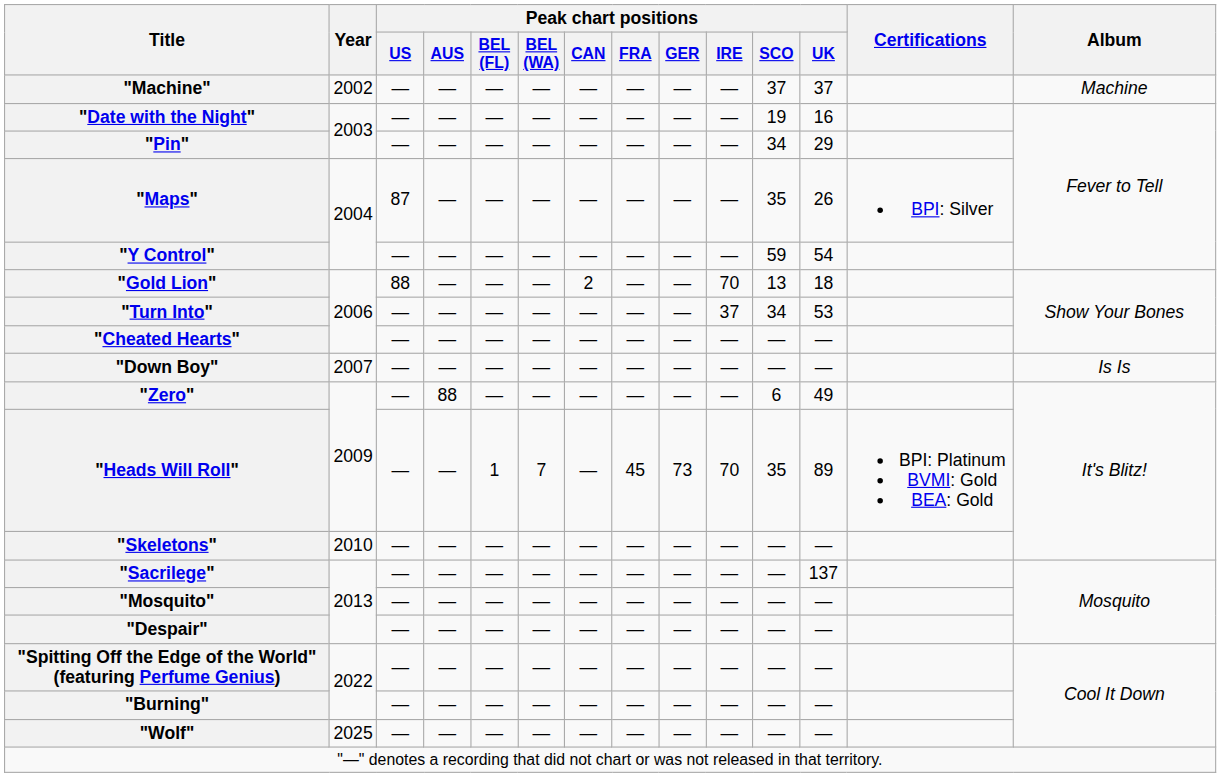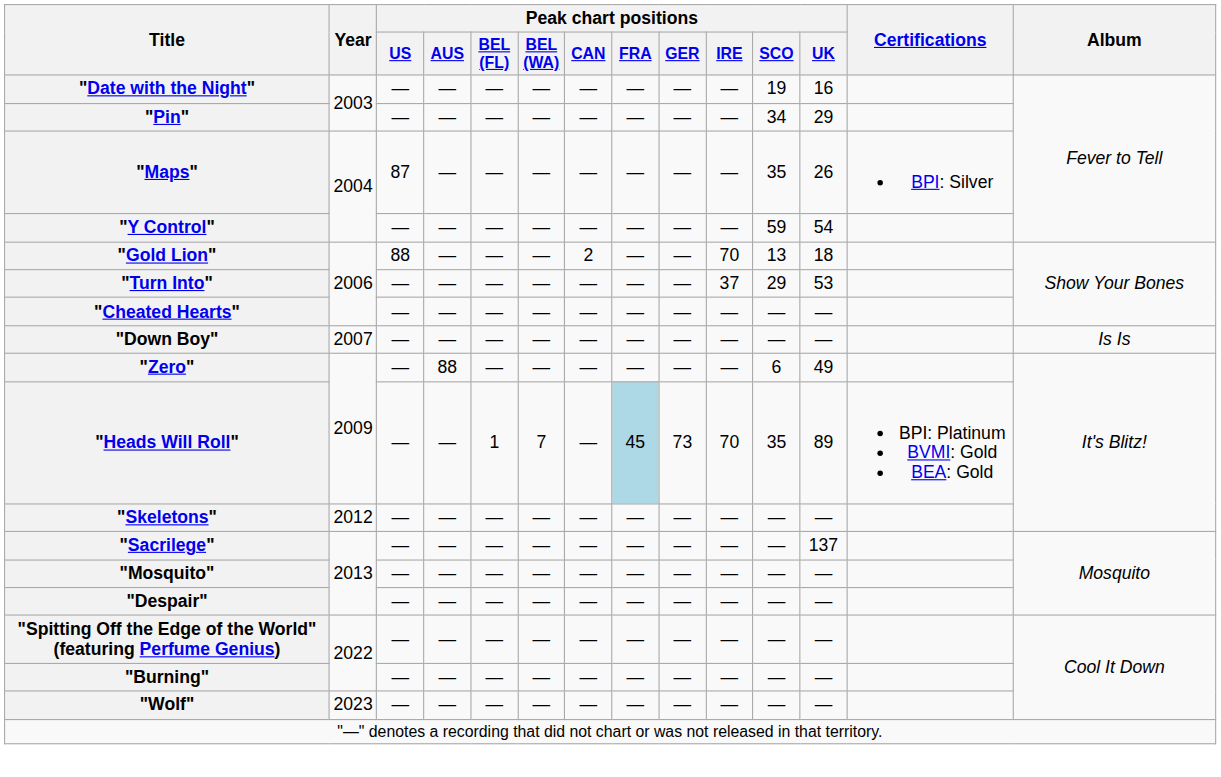 <table class="wikitable plainrowheaders" style="text-align:center;">
 <tr>
 <th scope="col" rowspan="2" style="width:18em;">Title</th>
 <th scope="col" rowspan="2" style="width:1em;">Year</th>
 <th scope="col" colspan="10">Peak chart positions</th>
 <th scope="col" rowspan="2" style="width:9em;"><a href='#'>Certifications</a></th>
 <th scope="col" rowspan="2" style="width:11em;">Album</th>
 </tr>
 <tr>
 <th scope="col" style="width:2.5em;font-size:90%;"><a href='#'>US</a><br></th>
 <th scope="col" style="width:2.5em;font-size:90%;"><a href='#'>AUS</a><br></th>
 <th scope="col" style="width:2.5em;font-size:90%;"><a href='#'>BEL<br>(FL)</a><br></th>
 <th scope="col" style="width:2.5em;font-size:90%;"><a href='#'>BEL<br>(WA)</a><br></th>
 <th scope="col" style="width:2.5em;font-size:90%;"><a href='#'>CAN</a><br></th>
 <th scope="col" style="width:2.5em;font-size:90%;"><a href='#'>FRA</a><br></th>
 <th scope="col" style="width:2.5em;font-size:90%;"><a href='#'>GER</a><br></th>
 <th scope="col" style="width:2.5em;font-size:90%;"><a href='#'>IRE</a><br></th>
 <th scope="col" style="width:2.5em;font-size:90%;"><a href='#'>SCO</a><br></th>
 <th scope="col" style="width:2.5em;font-size:90%;"><a href='#'>UK</a><br></th>
-</tr>
-<tr>
-<th scope="row">"Machine"</th>
-<td>2002</td>
-<td>—</td>
-<td>—</td>
-<td>—</td>
-<td>—</td>
-<td>—</td>
-<td>—</td>
-<td>—</td>
-<td>—</td>
-<td>37</td>
-<td>37</td>
-<td></td>
-<td><em>Machine</em></td>
 </tr>
 <tr>
 <th scope="row">"<a href='#'>Date with the Night</a>"</th>
 <td rowspan="2">2003</td>
 <td>—</td>
 <td>—</td>
 <td>—</td>
 <td>—</td>
 <td>—</td>
 <td>—</td>
 <td>—</td>
 <td>—</td>
 <td>19</td>
 <td>16</td>
 <td></td>
 <td rowspan="4"><em>Fever to Tell</em></td>
 </tr>
 <tr>
 <th scope="row">"<a href='#'>Pin</a>"</th>
 <td>—</td>
 <td>—</td>
 <td>—</td>
 <td>—</td>
 <td>—</td>
 <td>—</td>
 <td>—</td>
 <td>—</td>
 <td>34</td>
 <td>29</td>
 <td></td>
 </tr>
 <tr>
 <th scope="row">"<a href='#'>Maps</a>"</th>
 <td rowspan="2">2004</td>
 <td>87</td>
 <td>—</td>
 <td>—</td>
 <td>—</td>
 <td>—</td>
 <td>—</td>
 <td>—</td>
 <td>—</td>
 <td>35</td>
 <td>26</td>
 <td><br><ul><li><a href='#'>BPI</a>: Silver</li></ul></td>
 </tr>
 <tr>
 <th scope="row">"<a href='#'>Y Control</a>"</th>
 <td>—</td>
 <td>—</td>
 <td>—</td>
 <td>—</td>
 <td>—</td>
 <td>—</td>
 <td>—</td>
 <td>—</td>
 <td>59</td>
 <td>54</td>
 <td></td>
 </tr>
 <tr>
 <th scope="row">"<a href='#'>Gold Lion</a>"</th>
 <td rowspan="3">2006</td>
 <td>88</td>
 <td>—</td>
 <td>—</td>
 <td>—</td>
 <td>2</td>
 <td>—</td>
 <td>—</td>
 <td>70</td>
 <td>13</td>
 <td>18</td>
 <td></td>
 <td rowspan="3"><em>Show Your Bones</em></td>
 </tr>
 <tr>
 <th scope="row">"<a href='#'>Turn Into</a>"</th>
 <td>—</td>
 <td>—</td>
 <td>—</td>
 <td>—</td>
 <td>—</td>
 <td>—</td>
 <td>—</td>
 <td>37</td>
-<td>34</td>
+<td>29</td>
 <td>53</td>
 <td></td>
 </tr>
 <tr>
 <th scope="row">"<a href='#'>Cheated Hearts</a>"</th>
 <td>—</td>
 <td>—</td>
 <td>—</td>
 <td>—</td>
 <td>—</td>
 <td>—</td>
 <td>—</td>
 <td>—</td>
 <td>—</td>
 <td>—</td>
 <td></td>
 </tr>
 <tr>
 <th scope="row">"Down Boy"</th>
 <td>2007</td>
 <td>—</td>
 <td>—</td>
 <td>—</td>
 <td>—</td>
 <td>—</td>
 <td>—</td>
 <td>—</td>
 <td>—</td>
 <td>—</td>
 <td>—</td>
 <td></td>
 <td><em>Is Is</em></td>
 </tr>
 <tr>
 <th scope="row">"<a href='#'>Zero</a>"</th>
 <td rowspan="2">2009</td>
 <td>—</td>
 <td>88</td>
 <td>—</td>
 <td>—</td>
 <td>—</td>
 <td>—</td>
 <td>—</td>
 <td>—</td>
 <td>6</td>
 <td>49</td>
 <td></td>
 <td rowspan="3"><em>It's Blitz!</em></td>
 </tr>
 <tr>
 <th scope="row">"<a href='#'>Heads Will Roll</a>"</th>
 <td>—</td>
 <td>—</td>
 <td>1</td>
 <td>7</td>
 <td>—</td>
-<td>45</td>
+<td style="background: lightblue;">45</td>
 <td>73</td>
 <td>70</td>
 <td>35</td>
 <td>89</td>
 <td><br><ul><li>BPI: Platinum</li><li><a href='#'>BVMI</a>: Gold</li><li><a href='#'>BEA</a>: Gold</li></ul></td>
 </tr>
 <tr>
 <th scope="row">"<a href='#'>Skeletons</a>"</th>
-<td>2010</td>
+<td>2012</td>
 <td>—</td>
 <td>—</td>
 <td>—</td>
 <td>—</td>
 <td>—</td>
 <td>—</td>
 <td>—</td>
 <td>—</td>
 <td>—</td>
 <td>—</td>
 <td></td>
 </tr>
 <tr>
 <th scope="row">"<a href='#'>Sacrilege</a>"</th>
 <td rowspan="3">2013</td>
 <td>—</td>
 <td>—</td>
 <td>—</td>
 <td>—</td>
 <td>—</td>
 <td>—</td>
 <td>—</td>
 <td>—</td>
 <td>—</td>
 <td>137</td>
 <td></td>
 <td rowspan="3"><em>Mosquito</em></td>
 </tr>
 <tr>
 <th scope="row">"Mosquito"</th>
 <td>—</td>
 <td>—</td>
 <td>—</td>
 <td>—</td>
 <td>—</td>
 <td>—</td>
 <td>—</td>
 <td>—</td>
 <td>—</td>
 <td>—</td>
 <td></td>
 </tr>
 <tr>
 <th scope="row">"Despair"</th>
 <td>—</td>
 <td>—</td>
 <td>—</td>
 <td>—</td>
 <td>—</td>
 <td>—</td>
 <td>—</td>
 <td>—</td>
 <td>—</td>
 <td>—</td>
 <td></td>
 </tr>
 <tr>
 <th scope="row">"Spitting Off the Edge of the World"<br><span>(featuring <a href='#'>Perfume Genius</a>)</span></th>
 <td rowspan="2">2022</td>
 <td>—</td>
 <td>—</td>
 <td>—</td>
 <td>—</td>
 <td>—</td>
 <td>—</td>
 <td>—</td>
 <td>—</td>
 <td>—</td>
 <td>—</td>
 <td></td>
 <td rowspan="3"><em>Cool It Down</em></td>
 </tr>
 <tr>
 <th scope="row">"Burning"</th>
 <td>—</td>
 <td>—</td>
 <td>—</td>
 <td>—</td>
 <td>—</td>
 <td>—</td>
 <td>—</td>
 <td>—</td>
 <td>—</td>
 <td>—</td>
 <td></td>
 </tr>
 <tr>
 <th scope="row">"Wolf"</th>
-<td>2025</td>
+<td>2023</td>
 <td>—</td>
 <td>—</td>
 <td>—</td>
 <td>—</td>
 <td>—</td>
 <td>—</td>
 <td>—</td>
 <td>—</td>
 <td>—</td>
 <td>—</td>
 <td></td>
 </tr>
 <tr>
 <td colspan="14" style="font-size:90%">"—" denotes a recording that did not chart or was not released in that territory.</td>
 </tr>
 </table>
